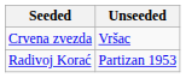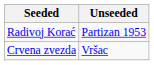 <table class="wikitable">
 <tr>
 <th>Seeded</th>
 <th>Unseeded</th>
 </tr>
 <tr>
+<td><a href='#'>Radivoj Korać</a></td>
+<td><a href='#'>Partizan 1953</a></td>
+</tr>
+<tr>
 <td><a href='#'>Crvena zvezda</a></td>
 <td><a href='#'>Vršac</a></td>
 </tr>
-<tr>
-<td><a href='#'>Radivoj Korać</a></td>
-<td><a href='#'>Partizan 1953</a></td>
-</tr>
 </table>
